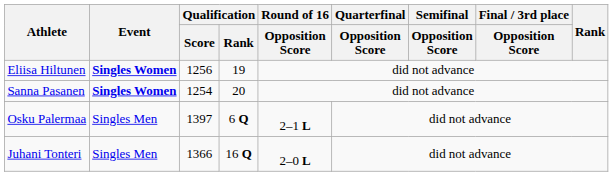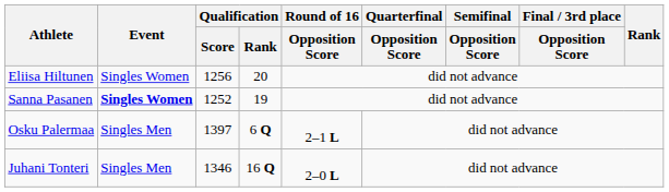 <table class="wikitable">
 <tr>
 <th rowspan=2>Athlete</th>
 <th rowspan=2>Event</th>
 <th colspan=2>Qualification</th>
 <th>Round of 16</th>
 <th>Quarterfinal</th>
 <th>Semifinal</th>
 <th>Final / 3rd place</th>
 <th rowspan=2>Rank</th>
 </tr>
 <tr>
 <th>Score</th>
 <th>Rank</th>
 <th>Opposition<br>Score</th>
 <th>Opposition<br>Score</th>
 <th>Opposition<br>Score</th>
 <th>Opposition<br>Score</th>
 </tr>
 <tr align=center>
 <td align=left><a href='#'>Eliisa Hiltunen</a></td>
-<td align=left><strong><a href='#'>Singles Women</a></strong></td>
+<td align=left><a href='#'>Singles Women</a></td>
 <td>1256</td>
-<td>19</td>
+<td>20</td>
 <td colspan=5>did not advance</td>
 </tr>
 <tr align=center>
 <td align=left><a href='#'>Sanna Pasanen</a></td>
 <td align=left><strong><a href='#'>Singles Women</a></strong></td>
-<td>1254</td>
-<td>20</td>
+<td>1252</td>
+<td>19</td>
 <td colspan=5>did not advance</td>
 </tr>
 <tr align=center>
 <td align=left><a href='#'>Osku Palermaa</a></td>
 <td align=left><a href='#'>Singles Men</a></td>
 <td>1397</td>
 <td>6 <strong>Q</strong></td>
 <td><br>2–1 <strong>L</strong></td>
 <td colspan=4>did not advance</td>
 </tr>
 <tr align=center>
 <td align=left><a href='#'>Juhani Tonteri</a></td>
 <td align=left><a href='#'>Singles Men</a></td>
-<td>1366</td>
+<td>1346</td>
 <td>16 <strong>Q</strong></td>
 <td><br>2–0 <strong>L</strong></td>
 <td colspan=4>did not advance</td>
 </tr>
 </table>
